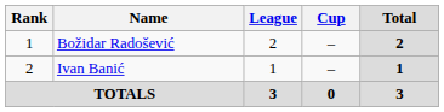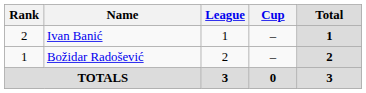 <table class="wikitable" style="font-size: 95%; text-align: center;">
 <tr>
 <th width=40>Rank</th>
 <th width=180>Name</th>
 <th width=50><a href='#'>League</a></th>
 <th width=50><a href='#'>Cup</a></th>
 <th width=70 style="background: #DCDCDC">Total</th>
 </tr>
 <tr>
+<td>2</td>
+<td style="text-align:left;"> <a href='#'>Ivan Banić</a></td>
+<td>1</td>
+<td>–</td>
+<th style="background: #DCDCDC">1</th>
+</tr>
+<tr>
 <td>1</td>
 <td style="text-align:left;"> <a href='#'>Božidar Radošević</a></td>
 <td>2</td>
 <td>–</td>
 <th style="background: #DCDCDC">2</th>
-</tr>
-<tr>
-<td>2</td>
-<td style="text-align:left;"> <a href='#'>Ivan Banić</a></td>
-<td>1</td>
-<td>–</td>
-<th style="background: #DCDCDC">1</th>
 </tr>
 <tr>
 <th colspan="2" align="center" style="background: #DCDCDC">TOTALS</th>
 <th style="background: #DCDCDC">3</th>
 <th style="background: #DCDCDC">0</th>
 <th style="background: #DCDCDC">3</th>
 </tr>
 </table>
